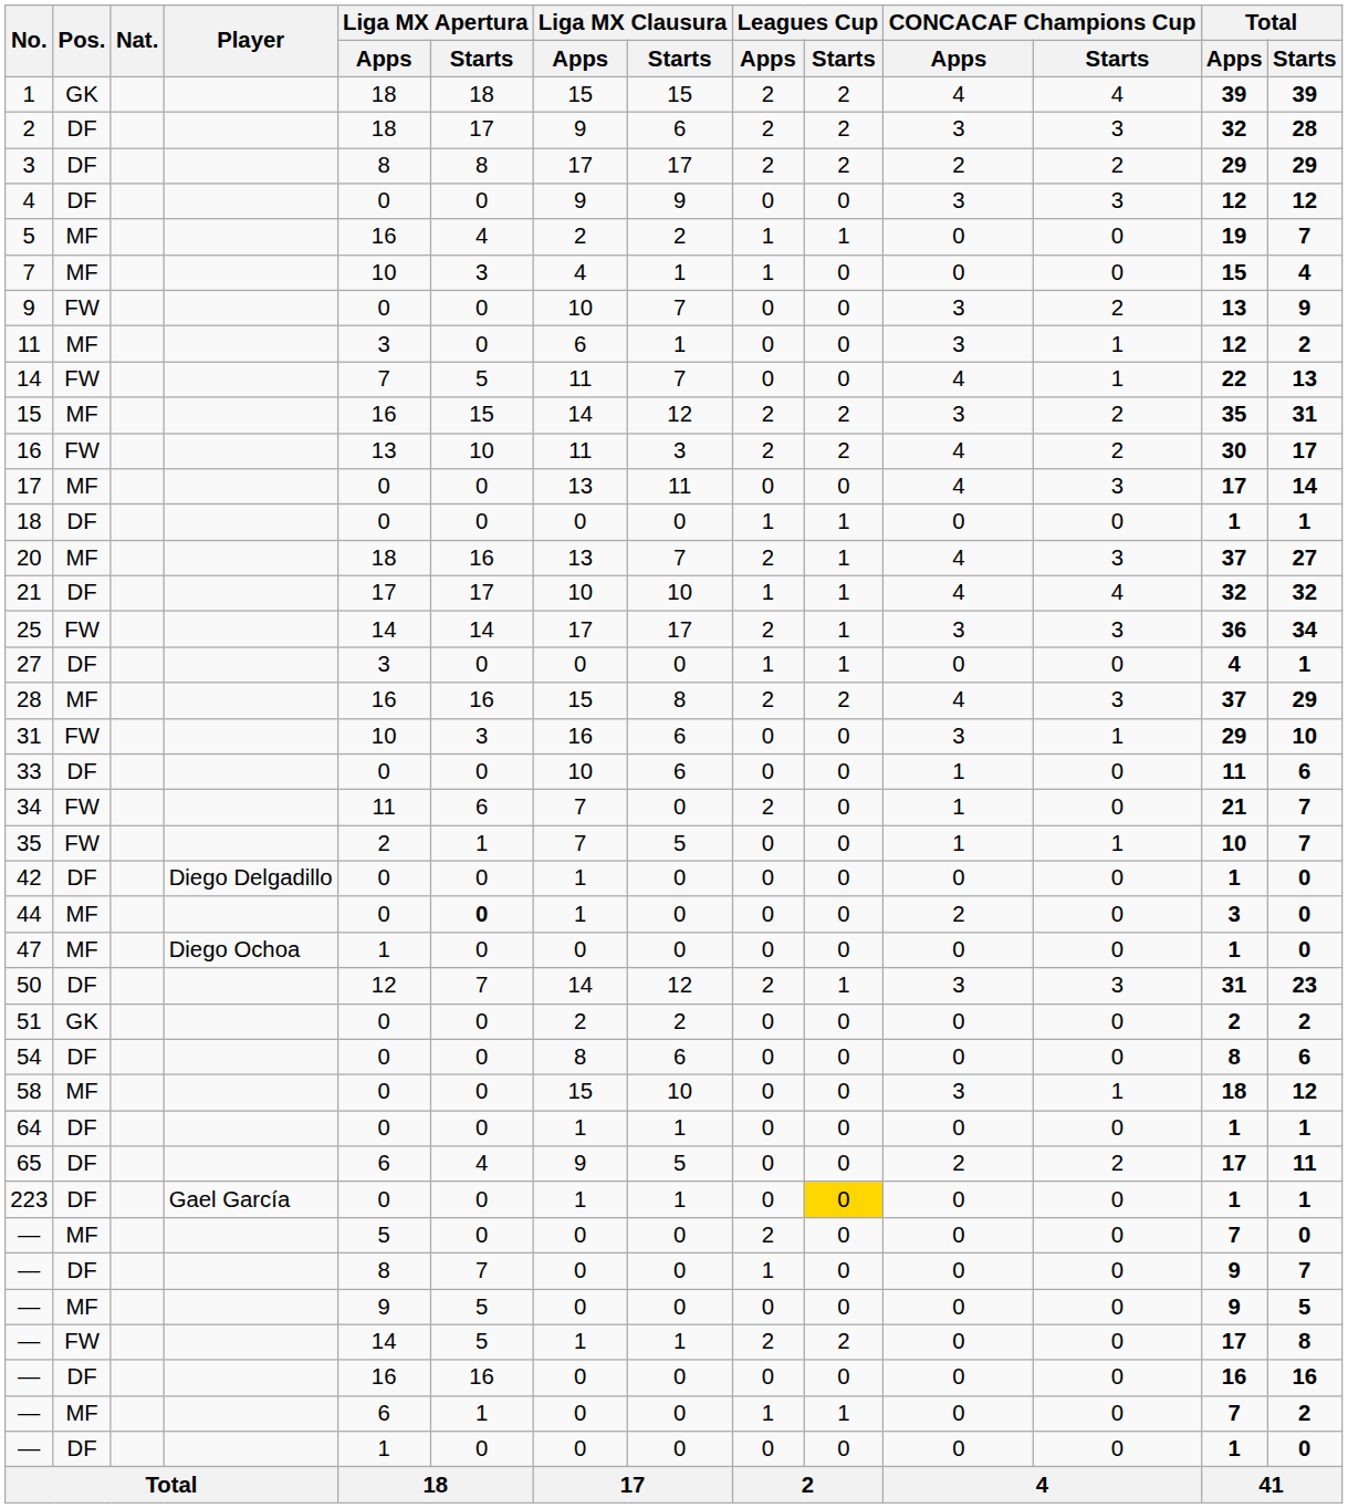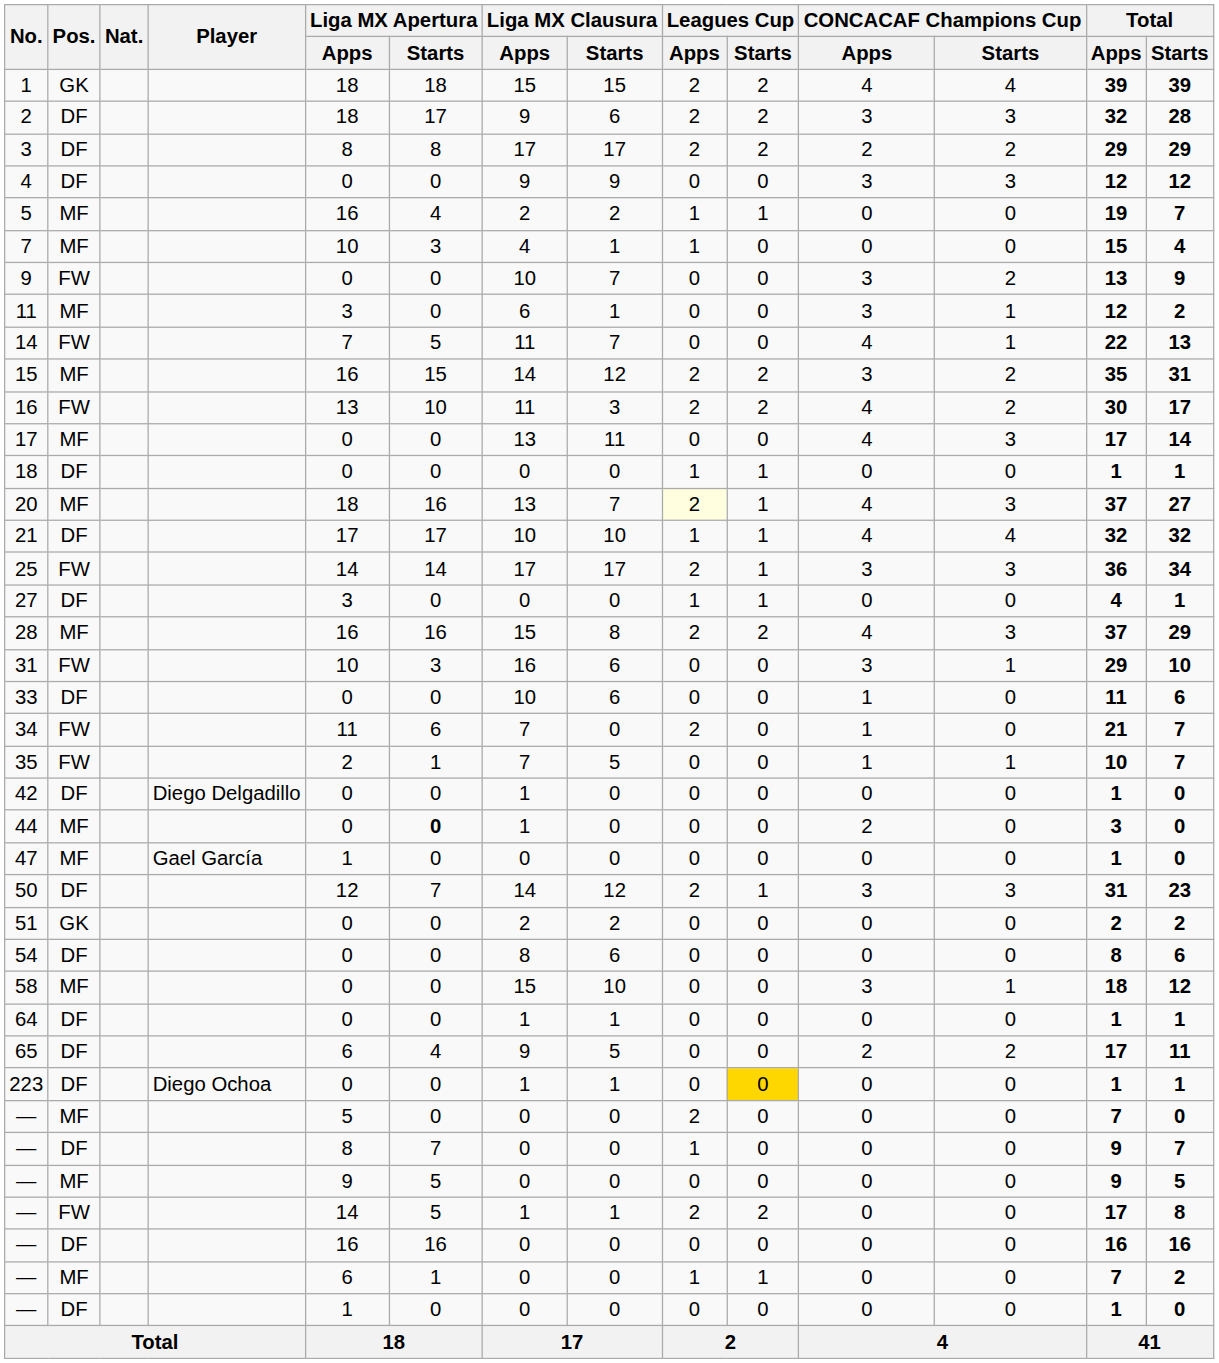 <table class="wikitable sortable" style="text-align:center">
 <tr>
 <th rowspan="2">No.</th>
 <th rowspan="2">Pos.</th>
 <th rowspan="2">Nat.</th>
 <th rowspan="2">Player</th>
 <th colspan="2">Liga MX Apertura</th>
 <th colspan="2">Liga MX Clausura</th>
 <th colspan="2">Leagues Cup</th>
 <th colspan="2">CONCACAF Champions Cup</th>
 <th colspan="2">Total</th>
 </tr>
 <tr>
 <th>Apps</th>
 <th>Starts</th>
 <th>Apps</th>
 <th>Starts</th>
 <th>Apps</th>
 <th>Starts</th>
 <th>Apps</th>
 <th>Starts</th>
 <th>Apps</th>
 <th>Starts</th>
 </tr>
 <tr>
 <td>1</td>
 <td>GK</td>
 <td></td>
 <td align=left></td>
 <td>18</td>
 <td>18</td>
 <td>15</td>
 <td>15</td>
 <td>2</td>
 <td>2</td>
 <td>4</td>
 <td>4</td>
 <td><strong>39</strong></td>
 <td><strong>39</strong></td>
 </tr>
 <tr>
 <td>2</td>
 <td>DF</td>
 <td></td>
 <td align=left></td>
 <td>18</td>
 <td>17</td>
 <td>9</td>
 <td>6</td>
 <td>2</td>
 <td>2</td>
 <td>3</td>
 <td>3</td>
 <td><strong>32</strong></td>
 <td><strong>28</strong></td>
 </tr>
 <tr>
 <td>3</td>
 <td>DF</td>
 <td></td>
 <td align=left></td>
 <td>8</td>
 <td>8</td>
 <td>17</td>
 <td>17</td>
 <td>2</td>
 <td>2</td>
 <td>2</td>
 <td>2</td>
 <td><strong>29</strong></td>
 <td><strong>29</strong></td>
 </tr>
 <tr>
 <td>4</td>
 <td>DF</td>
 <td></td>
 <td align=left></td>
 <td>0</td>
 <td>0</td>
 <td>9</td>
 <td>9</td>
 <td>0</td>
 <td>0</td>
 <td>3</td>
 <td>3</td>
 <td><strong>12</strong></td>
 <td><strong>12</strong></td>
 </tr>
 <tr>
 <td>5</td>
 <td>MF</td>
 <td></td>
 <td align=left></td>
 <td>16</td>
 <td>4</td>
 <td>2</td>
 <td>2</td>
 <td>1</td>
 <td>1</td>
 <td>0</td>
 <td>0</td>
 <td><strong>19</strong></td>
 <td><strong>7</strong></td>
 </tr>
 <tr>
 <td>7</td>
 <td>MF</td>
 <td></td>
 <td align=left></td>
 <td>10</td>
 <td>3</td>
 <td>4</td>
 <td>1</td>
 <td>1</td>
 <td>0</td>
 <td>0</td>
 <td>0</td>
 <td><strong>15</strong></td>
 <td><strong>4</strong></td>
 </tr>
 <tr>
 <td>9</td>
 <td>FW</td>
 <td></td>
 <td align=left></td>
 <td>0</td>
 <td>0</td>
 <td>10</td>
 <td>7</td>
 <td>0</td>
 <td>0</td>
 <td>3</td>
 <td>2</td>
 <td><strong>13</strong></td>
 <td><strong>9</strong></td>
 </tr>
 <tr>
 <td>11</td>
 <td>MF</td>
 <td></td>
 <td align=left></td>
 <td>3</td>
 <td>0</td>
 <td>6</td>
 <td>1</td>
 <td>0</td>
 <td>0</td>
 <td>3</td>
 <td>1</td>
 <td><strong>12</strong></td>
 <td><strong>2</strong></td>
 </tr>
 <tr>
 <td>14</td>
 <td>FW</td>
 <td></td>
 <td align=left></td>
 <td>7</td>
 <td>5</td>
 <td>11</td>
 <td>7</td>
 <td>0</td>
 <td>0</td>
 <td>4</td>
 <td>1</td>
 <td><strong>22</strong></td>
 <td><strong>13</strong></td>
 </tr>
 <tr>
 <td>15</td>
 <td>MF</td>
 <td></td>
 <td align=left></td>
 <td>16</td>
 <td>15</td>
 <td>14</td>
 <td>12</td>
 <td>2</td>
 <td>2</td>
 <td>3</td>
 <td>2</td>
 <td><strong>35</strong></td>
 <td><strong>31</strong></td>
 </tr>
 <tr>
 <td>16</td>
 <td>FW</td>
 <td></td>
 <td align=left></td>
 <td>13</td>
 <td>10</td>
 <td>11</td>
 <td>3</td>
 <td>2</td>
 <td>2</td>
 <td>4</td>
 <td>2</td>
 <td><strong>30</strong></td>
 <td><strong>17</strong></td>
 </tr>
 <tr>
 <td>17</td>
 <td>MF</td>
 <td></td>
 <td align=left></td>
 <td>0</td>
 <td>0</td>
 <td>13</td>
 <td>11</td>
 <td>0</td>
 <td>0</td>
 <td>4</td>
 <td>3</td>
 <td><strong>17</strong></td>
 <td><strong>14</strong></td>
 </tr>
 <tr>
 <td>18</td>
 <td>DF</td>
 <td></td>
 <td align=left></td>
 <td>0</td>
 <td>0</td>
 <td>0</td>
 <td>0</td>
 <td>1</td>
 <td>1</td>
 <td>0</td>
 <td>0</td>
 <td><strong>1</strong></td>
 <td><strong>1</strong></td>
 </tr>
 <tr>
 <td>20</td>
 <td>MF</td>
 <td></td>
 <td align=left></td>
 <td>18</td>
 <td>16</td>
 <td>13</td>
 <td>7</td>
-<td>2</td>
+<td style="background: lightyellow;">2</td>
 <td>1</td>
 <td>4</td>
 <td>3</td>
 <td><strong>37</strong></td>
 <td><strong>27</strong></td>
 </tr>
 <tr>
 <td>21</td>
 <td>DF</td>
 <td></td>
 <td align=left></td>
 <td>17</td>
 <td>17</td>
 <td>10</td>
 <td>10</td>
 <td>1</td>
 <td>1</td>
 <td>4</td>
 <td>4</td>
 <td><strong>32</strong></td>
 <td><strong>32</strong></td>
 </tr>
 <tr>
 <td>25</td>
 <td>FW</td>
 <td></td>
 <td align=left></td>
 <td>14</td>
 <td>14</td>
 <td>17</td>
 <td>17</td>
 <td>2</td>
 <td>1</td>
 <td>3</td>
 <td>3</td>
 <td><strong>36</strong></td>
 <td><strong>34</strong></td>
 </tr>
 <tr>
 <td>27</td>
 <td>DF</td>
 <td></td>
 <td align=left></td>
 <td>3</td>
 <td>0</td>
 <td>0</td>
 <td>0</td>
 <td>1</td>
 <td>1</td>
 <td>0</td>
 <td>0</td>
 <td><strong>4</strong></td>
 <td><strong>1</strong></td>
 </tr>
 <tr>
 <td>28</td>
 <td>MF</td>
 <td></td>
 <td align=left></td>
 <td>16</td>
 <td>16</td>
 <td>15</td>
 <td>8</td>
 <td>2</td>
 <td>2</td>
 <td>4</td>
 <td>3</td>
 <td><strong>37</strong></td>
 <td><strong>29</strong></td>
 </tr>
 <tr>
 <td>31</td>
 <td>FW</td>
 <td></td>
 <td align=left></td>
 <td>10</td>
 <td>3</td>
 <td>16</td>
 <td>6</td>
 <td>0</td>
 <td>0</td>
 <td>3</td>
 <td>1</td>
 <td><strong>29</strong></td>
 <td><strong>10</strong></td>
 </tr>
 <tr>
 <td>33</td>
 <td>DF</td>
 <td></td>
 <td align=left></td>
 <td>0</td>
 <td>0</td>
 <td>10</td>
 <td>6</td>
 <td>0</td>
 <td>0</td>
 <td>1</td>
 <td>0</td>
 <td><strong>11</strong></td>
 <td><strong>6</strong></td>
 </tr>
 <tr>
 <td>34</td>
 <td>FW</td>
 <td></td>
 <td align=left></td>
 <td>11</td>
 <td>6</td>
 <td>7</td>
 <td>0</td>
 <td>2</td>
 <td>0</td>
 <td>1</td>
 <td>0</td>
 <td><strong>21</strong></td>
 <td><strong>7</strong></td>
 </tr>
 <tr>
 <td>35</td>
 <td>FW</td>
 <td></td>
 <td align=left></td>
 <td>2</td>
 <td>1</td>
 <td>7</td>
 <td>5</td>
 <td>0</td>
 <td>0</td>
 <td>1</td>
 <td>1</td>
 <td><strong>10</strong></td>
 <td><strong>7</strong></td>
 </tr>
 <tr>
 <td>42</td>
 <td>DF</td>
 <td></td>
 <td align=left>Diego Delgadillo</td>
 <td>0</td>
 <td>0</td>
 <td>1</td>
 <td>0</td>
 <td>0</td>
 <td>0</td>
 <td>0</td>
 <td>0</td>
 <td><strong>1</strong></td>
 <td><strong>0</strong></td>
 </tr>
 <tr>
 <td>44</td>
 <td>MF</td>
 <td></td>
 <td align=left></td>
 <td>0</td>
 <td><strong>0</strong></td>
 <td>1</td>
 <td>0</td>
 <td>0</td>
 <td>0</td>
 <td>2</td>
 <td>0</td>
 <td><strong>3</strong></td>
 <td><strong>0</strong></td>
 </tr>
 <tr>
 <td>47</td>
 <td>MF</td>
 <td></td>
-<td align=left>Diego Ochoa</td>
+<td align=left>Gael García</td>
 <td>1</td>
 <td>0</td>
 <td>0</td>
 <td>0</td>
 <td>0</td>
 <td>0</td>
 <td>0</td>
 <td>0</td>
 <td><strong>1</strong></td>
 <td><strong>0</strong></td>
 </tr>
 <tr>
 <td>50</td>
 <td>DF</td>
 <td></td>
 <td align=left></td>
 <td>12</td>
 <td>7</td>
 <td>14</td>
 <td>12</td>
 <td>2</td>
 <td>1</td>
 <td>3</td>
 <td>3</td>
 <td><strong>31</strong></td>
 <td><strong>23</strong></td>
 </tr>
 <tr>
 <td>51</td>
 <td>GK</td>
 <td></td>
 <td align=left></td>
 <td>0</td>
 <td>0</td>
 <td>2</td>
 <td>2</td>
 <td>0</td>
 <td>0</td>
 <td>0</td>
 <td>0</td>
 <td><strong>2</strong></td>
 <td><strong>2</strong></td>
 </tr>
 <tr>
 <td>54</td>
 <td>DF</td>
 <td></td>
 <td align=left></td>
 <td>0</td>
 <td>0</td>
 <td>8</td>
 <td>6</td>
 <td>0</td>
 <td>0</td>
 <td>0</td>
 <td>0</td>
 <td><strong>8</strong></td>
 <td><strong>6</strong></td>
 </tr>
 <tr>
 <td>58</td>
 <td>MF</td>
 <td></td>
 <td align=left></td>
 <td>0</td>
 <td>0</td>
 <td>15</td>
 <td>10</td>
 <td>0</td>
 <td>0</td>
 <td>3</td>
 <td>1</td>
 <td><strong>18</strong></td>
 <td><strong>12</strong></td>
 </tr>
 <tr>
 <td>64</td>
 <td>DF</td>
 <td></td>
 <td align=left></td>
 <td>0</td>
 <td>0</td>
 <td>1</td>
 <td>1</td>
 <td>0</td>
 <td>0</td>
 <td>0</td>
 <td>0</td>
 <td><strong>1</strong></td>
 <td><strong>1</strong></td>
 </tr>
 <tr>
 <td>65</td>
 <td>DF</td>
 <td></td>
 <td align=left></td>
 <td>6</td>
 <td>4</td>
 <td>9</td>
 <td>5</td>
 <td>0</td>
 <td>0</td>
 <td>2</td>
 <td>2</td>
 <td><strong>17</strong></td>
 <td><strong>11</strong></td>
 </tr>
 <tr>
 <td>223</td>
 <td>DF</td>
 <td></td>
-<td align=left>Gael García</td>
+<td align=left>Diego Ochoa</td>
 <td>0</td>
 <td>0</td>
 <td>1</td>
 <td>1</td>
 <td>0</td>
 <td style="background: gold;">0</td>
 <td>0</td>
 <td>0</td>
 <td><strong>1</strong></td>
 <td><strong>1</strong></td>
 </tr>
 <tr>
 <td>—</td>
 <td>MF</td>
 <td></td>
 <td align=left></td>
 <td>5</td>
 <td>0</td>
 <td>0</td>
 <td>0</td>
 <td>2</td>
 <td>0</td>
 <td>0</td>
 <td>0</td>
 <td><strong>7</strong></td>
 <td><strong>0</strong></td>
 </tr>
 <tr>
 <td>—</td>
 <td>DF</td>
 <td></td>
 <td align=left></td>
 <td>8</td>
 <td>7</td>
 <td>0</td>
 <td>0</td>
 <td>1</td>
 <td>0</td>
 <td>0</td>
 <td>0</td>
 <td><strong>9</strong></td>
 <td><strong>7</strong></td>
 </tr>
 <tr>
 <td>—</td>
 <td>MF</td>
 <td></td>
 <td align=left></td>
 <td>9</td>
 <td>5</td>
 <td>0</td>
 <td>0</td>
 <td>0</td>
 <td>0</td>
 <td>0</td>
 <td>0</td>
 <td><strong>9</strong></td>
 <td><strong>5</strong></td>
 </tr>
 <tr>
 <td>—</td>
 <td>FW</td>
 <td></td>
 <td align=left></td>
 <td>14</td>
 <td>5</td>
 <td>1</td>
 <td>1</td>
 <td>2</td>
 <td>2</td>
 <td>0</td>
 <td>0</td>
 <td><strong>17</strong></td>
 <td><strong>8</strong></td>
 </tr>
 <tr>
 <td>—</td>
 <td>DF</td>
 <td></td>
 <td align=left></td>
 <td>16</td>
 <td>16</td>
 <td>0</td>
 <td>0</td>
 <td>0</td>
 <td>0</td>
 <td>0</td>
 <td>0</td>
 <td><strong>16</strong></td>
 <td><strong>16</strong></td>
 </tr>
 <tr>
 <td>—</td>
 <td>MF</td>
 <td></td>
 <td align=left></td>
 <td>6</td>
 <td>1</td>
 <td>0</td>
 <td>0</td>
 <td>1</td>
 <td>1</td>
 <td>0</td>
 <td>0</td>
 <td><strong>7</strong></td>
 <td><strong>2</strong></td>
 </tr>
 <tr>
 <td>—</td>
 <td>DF</td>
 <td></td>
 <td align=left></td>
 <td>1</td>
 <td>0</td>
 <td>0</td>
 <td>0</td>
 <td>0</td>
 <td>0</td>
 <td>0</td>
 <td>0</td>
 <td><strong>1</strong></td>
 <td><strong>0</strong></td>
 </tr>
 <tr class="sortbottom">
 <th colspan=4>Total</th>
 <th colspan=2>18</th>
 <th colspan=2>17</th>
 <th colspan=2>2</th>
 <th colspan=2>4</th>
 <th colspan=2>41</th>
 </tr>
 </table>
